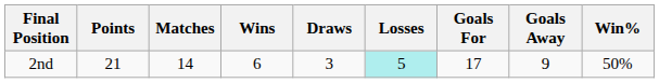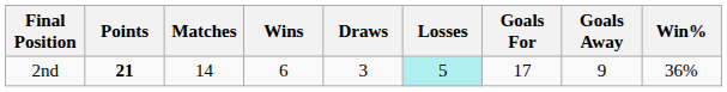 <table class="wikitable" style="font-size: 95%; text-align: center;">
 <tr>
 <th width=60>Final Position</th>
 <th width=60>Points</th>
 <th width=60>Matches</th>
 <th width=60>Wins</th>
 <th width=60>Draws</th>
 <th width=60>Losses</th>
 <th width=60>Goals For</th>
 <th width=60>Goals Away</th>
 <th width=60>Win%</th>
 </tr>
 <tr>
 <td>2nd</td>
-<td>21</td>
+<td><strong>21</strong></td>
 <td>14</td>
 <td>6</td>
 <td>3</td>
 <td style="background: paleturquoise;">5</td>
 <td>17</td>
 <td>9</td>
-<td>50%</td>
+<td>36%</td>
 </tr>
 </table>
